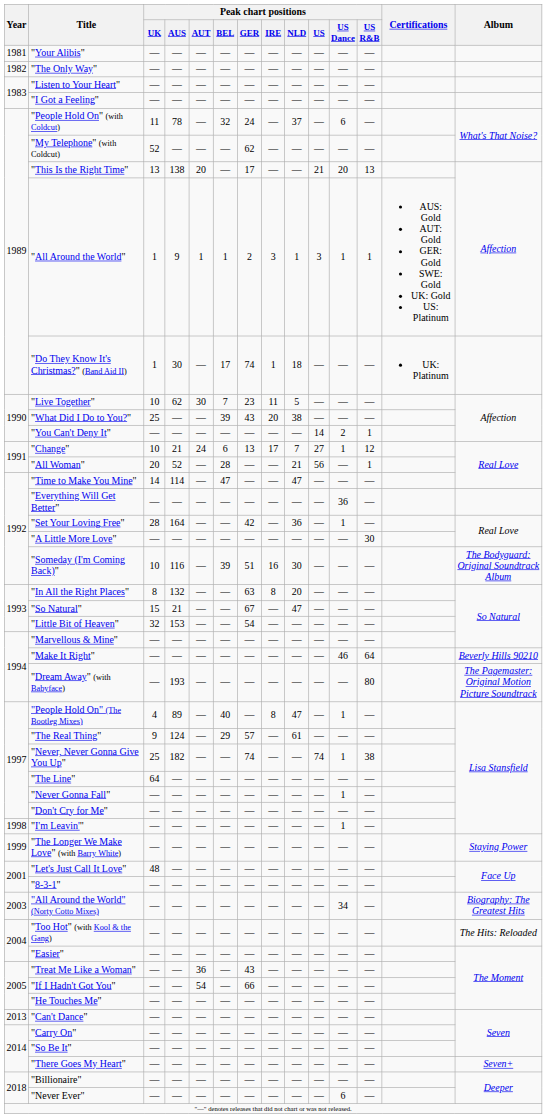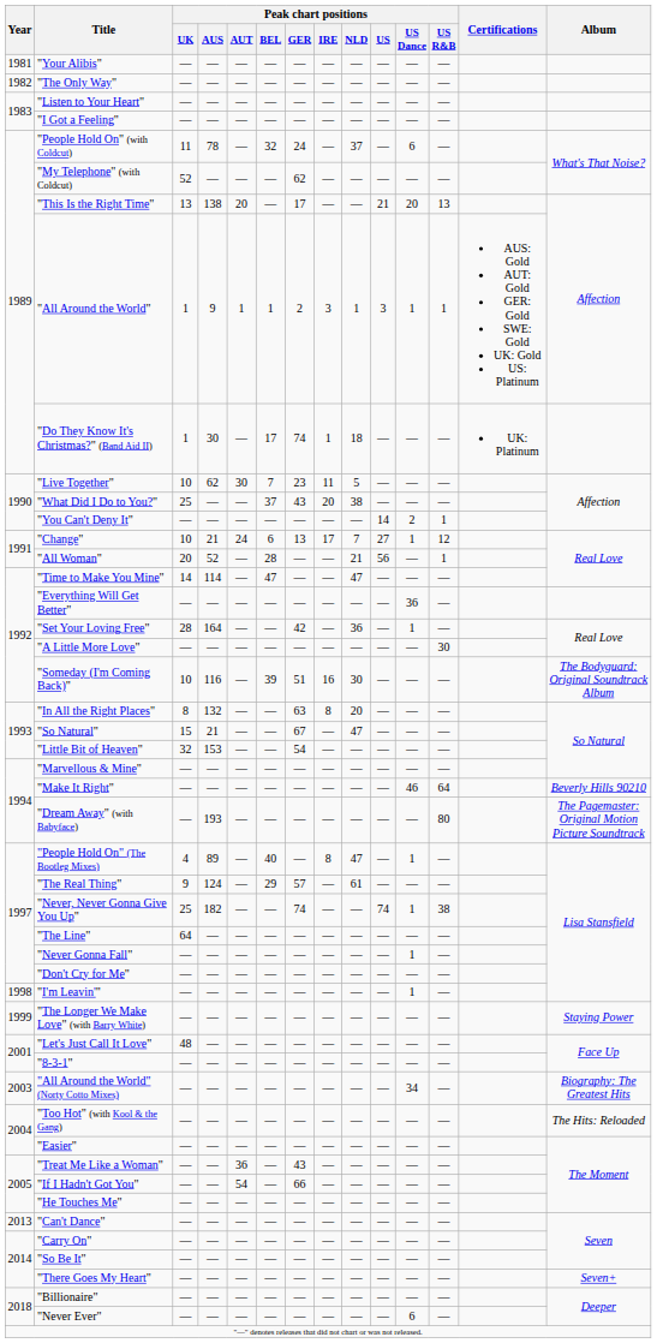 <table class="wikitable plainrowheaders" style="text-align:center;" border="1">
 <tr>
 <th scope="col" rowspan="2">Year</th>
 <th scope="col" rowspan="2" style="width:20em;">Title</th>
 <th scope="col" colspan="10">Peak chart positions</th>
 <th scope="col" rowspan="2" style="width:8em;"><a href='#'>Certifications</a></th>
 <th scope="col" rowspan="2" style="width:13em;">Album</th>
 </tr>
 <tr>
 <th scope="col" style="width:2.5em;font-size:90%;"><a href='#'>UK</a><br></th>
 <th scope="col" style="width:2.5em;font-size:90%;"><a href='#'>AUS</a><br></th>
 <th scope="col" style="width:2.5em;font-size:90%;"><a href='#'>AUT</a><br></th>
 <th scope="col" style="width:2.5em;font-size:90%;"><a href='#'>BEL</a><br></th>
 <th scope="col" style="width:2.5em;font-size:90%;"><a href='#'>GER</a><br></th>
 <th scope="col" style="width:2.5em;font-size:90%;"><a href='#'>IRE</a><br></th>
 <th scope="col" style="width:2.5em;font-size:90%;"><a href='#'>NLD</a><br></th>
 <th scope="col" style="width:2.5em;font-size:90%;"><a href='#'>US</a><br></th>
 <th scope="col" style="width:2.5em;font-size:90%;"><a href='#'>US Dance</a><br></th>
 <th scope="col" style="width:2.5em;font-size:90%;"><a href='#'>US R&B</a><br></th>
 </tr>
 <tr>
 <td align="left">1981</td>
 <td align="left">"<a href='#'>Your Alibis</a>"</td>
 <td align="center">—</td>
 <td align="center">—</td>
 <td align="center">—</td>
 <td align="center">—</td>
 <td align="center">—</td>
 <td align="center">—</td>
 <td align="center">—</td>
 <td align="center">—</td>
 <td align="center">—</td>
 <td align="center">—</td>
 <td align="center"></td>
 <td></td>
 </tr>
 <tr>
 <td align="left">1982</td>
 <td align="left">"<a href='#'>The Only Way</a>"</td>
 <td align="center">—</td>
 <td align="center">—</td>
 <td align="center">—</td>
 <td align="center">—</td>
 <td align="center">—</td>
 <td align="center">—</td>
 <td align="center">—</td>
 <td align="center">—</td>
 <td align="center">—</td>
 <td align="center">—</td>
 <td align="center"></td>
 <td></td>
 </tr>
 <tr>
 <td align="left" rowspan=2>1983</td>
 <td align="left">"<a href='#'>Listen to Your Heart</a>"</td>
 <td align="center">—</td>
 <td align="center">—</td>
 <td align="center">—</td>
 <td align="center">—</td>
 <td align="center">—</td>
 <td align="center">—</td>
 <td align="center">—</td>
 <td align="center">—</td>
 <td align="center">—</td>
 <td align="center">—</td>
 <td align="center"></td>
 <td></td>
 </tr>
 <tr>
 <td align="left">"<a href='#'>I Got a Feeling</a>"</td>
 <td align="center">—</td>
 <td align="center">—</td>
 <td align="center">—</td>
 <td align="center">—</td>
 <td align="center">—</td>
 <td align="center">—</td>
 <td align="center">—</td>
 <td align="center">—</td>
 <td align="center">—</td>
 <td align="center">—</td>
 <td align="center"></td>
 <td></td>
 </tr>
 <tr>
 <td align="left" rowspan=5>1989</td>
 <td align="left">"<a href='#'>People Hold On</a>" <small>(with <a href='#'>Coldcut</a>)</small></td>
 <td align="center">11</td>
 <td align="center">78</td>
 <td align="center">—</td>
 <td align="center">32</td>
 <td align="center">24</td>
 <td align="center">—</td>
 <td align="center">37</td>
 <td align="center">—</td>
 <td align="center">6</td>
 <td align="center">—</td>
 <td align="center"></td>
 <td rowspan=2><em><a href='#'>What's That Noise?</a></em></td>
 </tr>
 <tr>
 <td align="left">"<a href='#'>My Telephone</a>" <small>(with Coldcut)</small></td>
 <td align="center">52</td>
 <td align="center">—</td>
 <td align="center">—</td>
 <td align="center">—</td>
 <td align="center">62</td>
 <td align="center">—</td>
 <td align="center">—</td>
 <td align="center">—</td>
 <td align="center">—</td>
 <td align="center">—</td>
 <td align="center"></td>
 </tr>
 <tr>
 <td align="left">"<a href='#'>This Is the Right Time</a>"</td>
 <td align="center">13</td>
 <td align="center">138</td>
 <td align="center">20</td>
 <td align="center">—</td>
 <td align="center">17</td>
 <td align="center">—</td>
 <td align="center">—</td>
 <td align="center">21</td>
 <td align="center">20</td>
 <td align="center">13</td>
 <td align="center"></td>
 <td rowspan=2><em><a href='#'>Affection</a></em></td>
 </tr>
 <tr>
 <td align="left">"<a href='#'>All Around the World</a>"</td>
 <td align="center">1</td>
 <td align="center">9</td>
 <td align="center">1</td>
 <td align="center">1</td>
 <td align="center">2</td>
 <td align="center">3</td>
 <td align="center">1</td>
 <td align="center">3</td>
 <td align="center">1</td>
 <td align="center">1</td>
 <td align="center"><br><ul><li>AUS: Gold</li><li>AUT: Gold</li><li>GER: Gold</li><li>SWE: Gold</li><li>UK: Gold</li><li>US: Platinum</li></ul></td>
 </tr>
 <tr>
 <td align="left">"<a href='#'>Do They Know It's Christmas?</a>" <small>(<a href='#'>Band Aid II</a>)</small></td>
 <td align="center">1</td>
 <td align="center">30</td>
 <td align="center">—</td>
 <td align="center">17</td>
 <td align="center">74</td>
 <td align="center">1</td>
 <td align="center">18</td>
 <td align="center">—</td>
 <td align="center">—</td>
 <td align="center">—</td>
 <td align="center"><br><ul><li>UK: Platinum</li></ul></td>
 <td></td>
 </tr>
 <tr>
 <td align="left" rowspan=3>1990</td>
 <td align="left">"<a href='#'>Live Together</a>"</td>
 <td align="center">10</td>
 <td align="center">62</td>
 <td align="center">30</td>
 <td align="center">7</td>
 <td align="center">23</td>
 <td align="center">11</td>
 <td align="center">5</td>
 <td align="center">—</td>
 <td align="center">—</td>
 <td align="center">—</td>
 <td align="center"></td>
 <td rowspan=3><em>Affection</em></td>
 </tr>
 <tr>
 <td align="left">"<a href='#'>What Did I Do to You?</a>"</td>
 <td align="center">25</td>
 <td align="center">—</td>
 <td align="center">—</td>
-<td align="center">39</td>
+<td align="center">37</td>
 <td align="center">43</td>
 <td align="center">20</td>
 <td align="center">38</td>
 <td align="center">—</td>
 <td align="center">—</td>
 <td align="center">—</td>
 <td align="center"></td>
 </tr>
 <tr>
 <td align="left">"<a href='#'>You Can't Deny It</a>"</td>
 <td align="center">—</td>
 <td align="center">—</td>
 <td align="center">—</td>
 <td align="center">—</td>
 <td align="center">—</td>
 <td align="center">—</td>
 <td align="center">—</td>
 <td align="center">14</td>
 <td align="center">2</td>
 <td align="center">1</td>
 <td align="center"></td>
 </tr>
 <tr>
 <td align="left" rowspan=2>1991</td>
 <td align="left">"<a href='#'>Change</a>"</td>
 <td align="center">10</td>
 <td align="center">21</td>
 <td align="center">24</td>
 <td align="center">6</td>
 <td align="center">13</td>
 <td align="center">17</td>
 <td align="center">7</td>
 <td align="center">27</td>
 <td align="center">1</td>
 <td align="center">12</td>
 <td align="center"></td>
 <td rowspan=3><em><a href='#'>Real Love</a></em></td>
 </tr>
 <tr>
 <td align="left">"<a href='#'>All Woman</a>"</td>
 <td align="center">20</td>
 <td align="center">52</td>
 <td align="center">—</td>
 <td align="center">28</td>
 <td align="center">—</td>
 <td align="center">—</td>
 <td align="center">21</td>
 <td align="center">56</td>
 <td align="center">—</td>
 <td align="center">1</td>
 <td align="center"></td>
 </tr>
 <tr>
 <td align="left" rowspan=5>1992</td>
 <td align="left">"<a href='#'>Time to Make You Mine</a>"</td>
 <td align="center">14</td>
 <td align="center">114</td>
 <td align="center">—</td>
 <td align="center">47</td>
 <td align="center">—</td>
 <td align="center">—</td>
 <td align="center">47</td>
 <td align="center">—</td>
 <td align="center">—</td>
 <td align="center">—</td>
 <td align="center"></td>
 </tr>
 <tr>
 <td align="left">"<a href='#'>Everything Will Get Better</a>"</td>
 <td align="center">—</td>
 <td align="center">—</td>
 <td align="center">—</td>
 <td align="center">—</td>
 <td align="center">—</td>
 <td align="center">—</td>
 <td align="center">—</td>
 <td align="center">—</td>
 <td align="center">36</td>
 <td align="center">—</td>
 <td align="center"></td>
 <td></td>
 </tr>
 <tr>
 <td align="left">"<a href='#'>Set Your Loving Free</a>"</td>
 <td align="center">28</td>
 <td align="center">164</td>
 <td align="center">—</td>
 <td align="center">—</td>
 <td align="center">42</td>
 <td align="center">—</td>
 <td align="center">36</td>
 <td align="center">—</td>
 <td align="center">1</td>
 <td align="center">—</td>
 <td align="center"></td>
 <td rowspan=2><em>Real Love</em></td>
 </tr>
 <tr>
 <td align="left">"<a href='#'>A Little More Love</a>"</td>
 <td align="center">—</td>
 <td align="center">—</td>
 <td align="center">—</td>
 <td align="center">—</td>
 <td align="center">—</td>
 <td align="center">—</td>
 <td align="center">—</td>
 <td align="center">—</td>
 <td align="center">—</td>
 <td align="center">30</td>
 <td align="center"></td>
 </tr>
 <tr>
 <td align="left">"<a href='#'>Someday (I'm Coming Back)</a>"</td>
 <td align="center">10</td>
 <td align="center">116</td>
 <td align="center">—</td>
 <td align="center">39</td>
 <td align="center">51</td>
 <td align="center">16</td>
 <td align="center">30</td>
 <td align="center">—</td>
 <td align="center">—</td>
 <td align="center">—</td>
 <td align="center"></td>
 <td><em><a href='#'>The Bodyguard: Original Soundtrack Album</a></em></td>
 </tr>
 <tr>
 <td align="left" rowspan=3>1993</td>
 <td align="left">"<a href='#'>In All the Right Places</a>"</td>
 <td align="center">8</td>
 <td align="center">132</td>
 <td align="center">—</td>
 <td align="center">—</td>
 <td align="center">63</td>
 <td align="center">8</td>
 <td align="center">20</td>
 <td align="center">—</td>
 <td align="center">—</td>
 <td align="center">—</td>
 <td align="center"></td>
 <td rowspan=4><em><a href='#'>So Natural</a></em></td>
 </tr>
 <tr>
 <td align="left">"<a href='#'>So Natural</a>"</td>
 <td align="center">15</td>
 <td align="center">21</td>
 <td align="center">—</td>
 <td align="center">—</td>
 <td align="center">67</td>
 <td align="center">—</td>
 <td align="center">47</td>
 <td align="center">—</td>
 <td align="center">—</td>
 <td align="center">—</td>
 <td align="center"></td>
 </tr>
 <tr>
 <td align="left">"<a href='#'>Little Bit of Heaven</a>"</td>
 <td align="center">32</td>
 <td align="center">153</td>
 <td align="center">—</td>
 <td align="center">—</td>
 <td align="center">54</td>
 <td align="center">—</td>
 <td align="center">—</td>
 <td align="center">—</td>
 <td align="center">—</td>
 <td align="center">—</td>
 <td align="center"></td>
 </tr>
 <tr>
 <td align="left" rowspan="3">1994</td>
 <td align="left">"<a href='#'>Marvellous & Mine</a>"</td>
 <td align="center">—</td>
 <td align="center">—</td>
 <td align="center">—</td>
 <td align="center">—</td>
 <td align="center">—</td>
 <td align="center">—</td>
 <td align="center">—</td>
 <td align="center">—</td>
 <td align="center">—</td>
 <td align="center">—</td>
 <td align="center"></td>
 </tr>
 <tr>
 <td align="left">"<a href='#'>Make It Right</a>"</td>
 <td align="center">—</td>
 <td align="center">—</td>
 <td align="center">—</td>
 <td align="center">—</td>
 <td align="center">—</td>
 <td align="center">—</td>
 <td align="center">—</td>
 <td align="center">—</td>
 <td align="center">46</td>
 <td align="center">64</td>
 <td align="center"></td>
 <td><em><a href='#'>Beverly Hills 90210</a></em></td>
 </tr>
 <tr>
 <td align="left">"<a href='#'>Dream Away</a>" <small>(with <a href='#'>Babyface</a>)</small></td>
 <td align="center">—</td>
 <td align="center">193</td>
 <td align="center">—</td>
 <td align="center">—</td>
 <td align="center">—</td>
 <td align="center">—</td>
 <td align="center">—</td>
 <td align="center">—</td>
 <td align="center">—</td>
 <td align="center">80</td>
 <td align="center"></td>
 <td><em><a href='#'>The Pagemaster: Original Motion Picture Soundtrack</a></em></td>
 </tr>
 <tr>
 <td align="left" rowspan=6>1997</td>
 <td align="left"><a href='#'>"People Hold On" <small>(The Bootleg Mixes)</small></a></td>
 <td align="center">4</td>
 <td align="center">89</td>
 <td align="center">—</td>
 <td align="center">40</td>
 <td align="center">—</td>
 <td align="center">8</td>
 <td align="center">47</td>
 <td align="center">—</td>
 <td align="center">1</td>
 <td align="center">—</td>
 <td align="center"></td>
 <td rowspan=7><em><a href='#'>Lisa Stansfield</a></em></td>
 </tr>
 <tr>
 <td align="left">"<a href='#'>The Real Thing</a>"</td>
 <td align="center">9</td>
 <td align="center">124</td>
 <td align="center">—</td>
 <td align="center">29</td>
 <td align="center">57</td>
 <td align="center">—</td>
 <td align="center">61</td>
 <td align="center">—</td>
 <td align="center">—</td>
 <td align="center">—</td>
 <td align="center"></td>
 </tr>
 <tr>
 <td align="left">"<a href='#'>Never, Never Gonna Give You Up</a>"</td>
 <td align="center">25</td>
 <td align="center">182</td>
 <td align="center">—</td>
 <td align="center">—</td>
 <td align="center">74</td>
 <td align="center">—</td>
 <td align="center">—</td>
 <td align="center">74</td>
 <td align="center">1</td>
 <td align="center">38</td>
 <td align="center"></td>
 </tr>
 <tr>
 <td align="left">"<a href='#'>The Line</a>"</td>
 <td align="center">64</td>
 <td align="center">—</td>
 <td align="center">—</td>
 <td align="center">—</td>
 <td align="center">—</td>
 <td align="center">—</td>
 <td align="center">—</td>
 <td align="center">—</td>
 <td align="center">—</td>
 <td align="center">—</td>
 <td align="center"></td>
 </tr>
 <tr>
 <td align="left">"<a href='#'>Never Gonna Fall</a>"</td>
 <td align="center">—</td>
 <td align="center">—</td>
 <td align="center">—</td>
 <td align="center">—</td>
 <td align="center">—</td>
 <td align="center">—</td>
 <td align="center">—</td>
 <td align="center">—</td>
 <td align="center">1</td>
 <td align="center">—</td>
 <td align="center"></td>
 </tr>
 <tr>
 <td align="left">"<a href='#'>Don't Cry for Me</a>"</td>
 <td align="center">—</td>
 <td align="center">—</td>
 <td align="center">—</td>
 <td align="center">—</td>
 <td align="center">—</td>
 <td align="center">—</td>
 <td align="center">—</td>
 <td align="center">—</td>
 <td align="center">—</td>
 <td align="center">—</td>
 <td align="center"></td>
 </tr>
 <tr>
 <td align="left">1998</td>
 <td align="left">"<a href='#'>I'm Leavin'</a>"</td>
 <td align="center">—</td>
 <td align="center">—</td>
 <td align="center">—</td>
 <td align="center">—</td>
 <td align="center">—</td>
 <td align="center">—</td>
 <td align="center">—</td>
 <td align="center">—</td>
 <td align="center">1</td>
 <td align="center">—</td>
 <td align="center"></td>
 </tr>
 <tr>
 <td align="left">1999</td>
 <td align="left">"<a href='#'>The Longer We Make Love</a>" <small>(with <a href='#'>Barry White</a>)</small></td>
 <td align="center">—</td>
 <td align="center">—</td>
 <td align="center">—</td>
 <td align="center">—</td>
 <td align="center">—</td>
 <td align="center">—</td>
 <td align="center">—</td>
 <td align="center">—</td>
 <td align="center">—</td>
 <td align="center">—</td>
 <td align="center"></td>
 <td><em><a href='#'>Staying Power</a></em></td>
 </tr>
 <tr>
 <td align="left" rowspan=2>2001</td>
 <td align="left">"<a href='#'>Let's Just Call It Love</a>"</td>
 <td align="center">48</td>
 <td align="center">—</td>
 <td align="center">—</td>
 <td align="center">—</td>
 <td align="center">—</td>
 <td align="center">—</td>
 <td align="center">—</td>
 <td align="center">—</td>
 <td align="center">—</td>
 <td align="center">—</td>
 <td align="center"></td>
 <td rowspan=2><em><a href='#'>Face Up</a></em></td>
 </tr>
 <tr>
 <td align="left">"<a href='#'>8-3-1</a>"</td>
 <td align="center">—</td>
 <td align="center">—</td>
 <td align="center">—</td>
 <td align="center">—</td>
 <td align="center">—</td>
 <td align="center">—</td>
 <td align="center">—</td>
 <td align="center">—</td>
 <td align="center">—</td>
 <td align="center">—</td>
 <td align="center"></td>
 </tr>
 <tr>
 <td align="left">2003</td>
 <td align="left"><a href='#'>"All Around the World" <small>(Norty Cotto Mixes)</small></a></td>
 <td align="center">—</td>
 <td align="center">—</td>
 <td align="center">—</td>
 <td align="center">—</td>
 <td align="center">—</td>
 <td align="center">—</td>
 <td align="center">—</td>
 <td align="center">—</td>
 <td align="center">34</td>
 <td align="center">—</td>
 <td align="center"></td>
 <td><em><a href='#'>Biography: The Greatest Hits</a></em></td>
 </tr>
 <tr>
 <td align="left" rowspan=2>2004</td>
 <td align="left">"<a href='#'>Too Hot</a>" <small>(with <a href='#'>Kool & the Gang</a>)</small></td>
 <td align="center">—</td>
 <td align="center">—</td>
 <td align="center">—</td>
 <td align="center">—</td>
 <td align="center">—</td>
 <td align="center">—</td>
 <td align="center">—</td>
 <td align="center">—</td>
 <td align="center">—</td>
 <td align="center">—</td>
 <td align="center"></td>
 <td><em>The Hits: Reloaded</em></td>
 </tr>
 <tr>
 <td align="left">"<a href='#'>Easier</a>"</td>
 <td align="center">—</td>
 <td align="center">—</td>
 <td align="center">—</td>
 <td align="center">—</td>
 <td align="center">—</td>
 <td align="center">—</td>
 <td align="center">—</td>
 <td align="center">—</td>
 <td align="center">—</td>
 <td align="center">—</td>
 <td align="center"></td>
 <td rowspan=4><em><a href='#'>The Moment</a></em></td>
 </tr>
 <tr>
 <td align="left" rowspan=3>2005</td>
 <td align="left">"<a href='#'>Treat Me Like a Woman</a>"</td>
 <td align="center">—</td>
 <td align="center">—</td>
 <td align="center">36</td>
 <td align="center">—</td>
 <td align="center">43</td>
 <td align="center">—</td>
 <td align="center">—</td>
 <td align="center">—</td>
 <td align="center">—</td>
 <td align="center">—</td>
 <td align="center"></td>
 </tr>
 <tr>
 <td align="left">"<a href='#'>If I Hadn't Got You</a>"</td>
 <td align="center">—</td>
 <td align="center">—</td>
 <td align="center">54</td>
 <td align="center">—</td>
 <td align="center">66</td>
 <td align="center">—</td>
 <td align="center">—</td>
 <td align="center">—</td>
 <td align="center">—</td>
 <td align="center">—</td>
 <td align="center"></td>
 </tr>
 <tr>
 <td align="left">"<a href='#'>He Touches Me</a>"</td>
 <td align="center">—</td>
 <td align="center">—</td>
 <td align="center">—</td>
 <td align="center">—</td>
 <td align="center">—</td>
 <td align="center">—</td>
 <td align="center">—</td>
 <td align="center">—</td>
 <td align="center">—</td>
 <td align="center">—</td>
 <td align="center"></td>
 </tr>
 <tr>
 <td align="left">2013</td>
 <td align="left">"<a href='#'>Can't Dance</a>"</td>
 <td align="center">—</td>
 <td align="center">—</td>
 <td align="center">—</td>
 <td align="center">—</td>
 <td align="center">—</td>
 <td align="center">—</td>
 <td align="center">—</td>
 <td align="center">—</td>
 <td align="center">—</td>
 <td align="center">—</td>
 <td align="center"></td>
 <td rowspan="3"><em><a href='#'>Seven</a></em></td>
 </tr>
 <tr>
 <td align="left" rowspan="3">2014</td>
 <td align="left">"<a href='#'>Carry On</a>"</td>
 <td align="center">—</td>
 <td align="center">—</td>
 <td align="center">—</td>
 <td align="center">—</td>
 <td align="center">—</td>
 <td align="center">—</td>
 <td align="center">—</td>
 <td align="center">—</td>
 <td align="center">—</td>
 <td align="center">—</td>
 <td align="center"></td>
 </tr>
 <tr>
 <td align="left">"<a href='#'>So Be It</a>"</td>
 <td align="center">—</td>
 <td align="center">—</td>
 <td align="center">—</td>
 <td align="center">—</td>
 <td align="center">—</td>
 <td align="center">—</td>
 <td align="center">—</td>
 <td align="center">—</td>
 <td align="center">—</td>
 <td align="center">—</td>
 <td align="center"></td>
 </tr>
 <tr>
 <td align="left">"<a href='#'>There Goes My Heart</a>"</td>
 <td align="center">—</td>
 <td align="center">—</td>
 <td align="center">—</td>
 <td align="center">—</td>
 <td align="center">—</td>
 <td align="center">—</td>
 <td align="center">—</td>
 <td align="center">—</td>
 <td align="center">—</td>
 <td align="center">—</td>
 <td align="center"></td>
 <td><em><a href='#'>Seven+</a></em></td>
 </tr>
 <tr>
 <td align="left" rowspan="2">2018</td>
 <td align="left">"Billionaire"</td>
 <td align="center">—</td>
 <td align="center">—</td>
 <td align="center">—</td>
 <td align="center">—</td>
 <td align="center">—</td>
 <td align="center">—</td>
 <td align="center">—</td>
 <td align="center">—</td>
 <td align="center">—</td>
 <td align="center">—</td>
 <td align="center"></td>
 <td rowspan="2"><em><a href='#'>Deeper</a></em></td>
 </tr>
 <tr>
 <td align="left">"Never Ever"</td>
 <td align="center">—</td>
 <td align="center">—</td>
 <td align="center">—</td>
 <td align="center">—</td>
 <td align="center">—</td>
 <td align="center">—</td>
 <td align="center">—</td>
 <td align="center">—</td>
 <td align="center">6</td>
 <td align="center">—</td>
 <td align="center"></td>
 </tr>
 <tr>
 <td colspan="14" style="text-align:center; font-size:8pt;">"—" denotes releases that did not chart or was not released.</td>
 </tr>
 </table>
